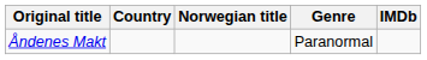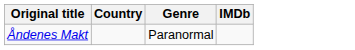 <table class="wikitable">
 <tr>
 <th>Original title</th>
 <th>Country</th>
-<th>Norwegian title</th>
 <th>Genre</th>
 <th>IMDb</th>
 </tr>
 <tr>
 <td><em><a href='#'>Åndenes Makt</a></em></td>
 <td></td>
-<td></td>
 <td>Paranormal</td>
 <td></td>
 </tr>
 </table>
